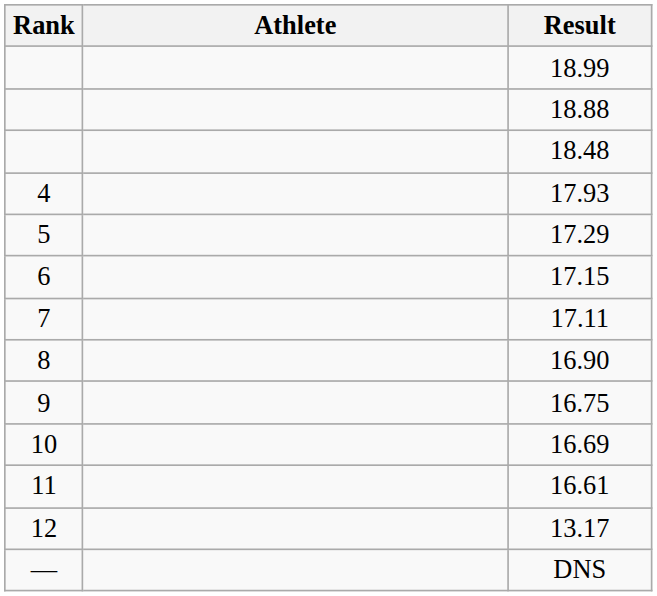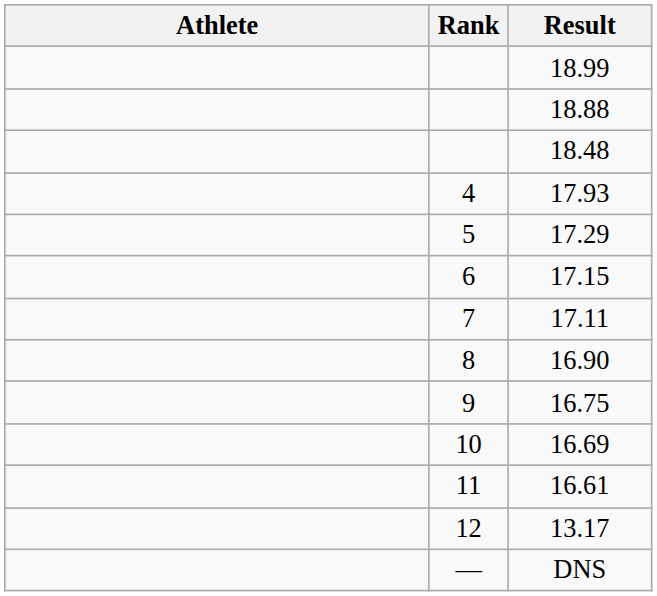 <table class=wikitable style="text-align:center">
 <tr>
+<th width=250>Athlete</th>
 <th width=40>Rank</th>
-<th width=250>Athlete</th>
 <th width=80>Result</th>
 </tr>
 <tr>
+<td align=left></td>
 <td></td>
-<td align=left></td>
 <td>18.99</td>
 </tr>
 <tr>
+<td align=left></td>
 <td></td>
-<td align=left></td>
 <td>18.88</td>
 </tr>
 <tr>
+<td align=left></td>
 <td></td>
-<td align=left></td>
 <td>18.48</td>
 </tr>
 <tr>
+<td align=left></td>
 <td>4</td>
-<td align=left></td>
 <td>17.93</td>
 </tr>
 <tr>
+<td align=left></td>
 <td>5</td>
-<td align=left></td>
 <td>17.29</td>
 </tr>
 <tr>
+<td align=left></td>
 <td>6</td>
-<td align=left></td>
 <td>17.15</td>
 </tr>
 <tr>
+<td align=left></td>
 <td>7</td>
-<td align=left></td>
 <td>17.11</td>
 </tr>
 <tr>
+<td align=left></td>
 <td>8</td>
-<td align=left></td>
 <td>16.90</td>
 </tr>
 <tr>
+<td align=left></td>
 <td>9</td>
-<td align=left></td>
 <td>16.75</td>
 </tr>
 <tr>
+<td align=left></td>
 <td>10</td>
-<td align=left></td>
 <td>16.69</td>
 </tr>
 <tr>
+<td align=left></td>
 <td>11</td>
-<td align=left></td>
 <td>16.61</td>
 </tr>
 <tr>
+<td align=left></td>
 <td>12</td>
-<td align=left></td>
 <td>13.17</td>
 </tr>
 <tr>
+<td align=left></td>
 <td>—</td>
-<td align=left></td>
 <td>DNS</td>
 </tr>
 </table>
